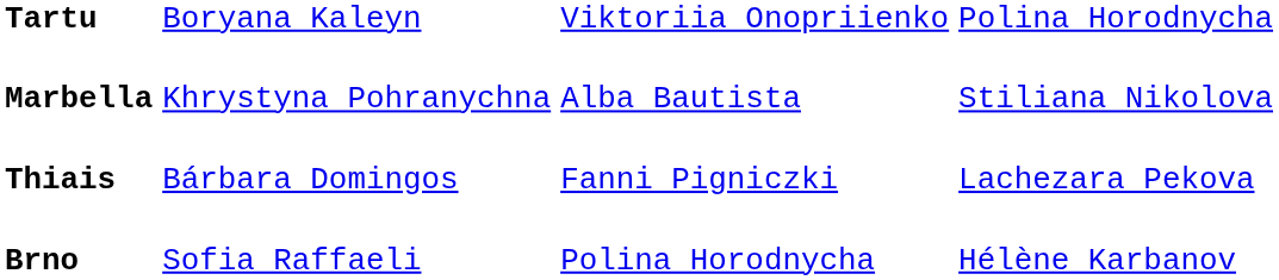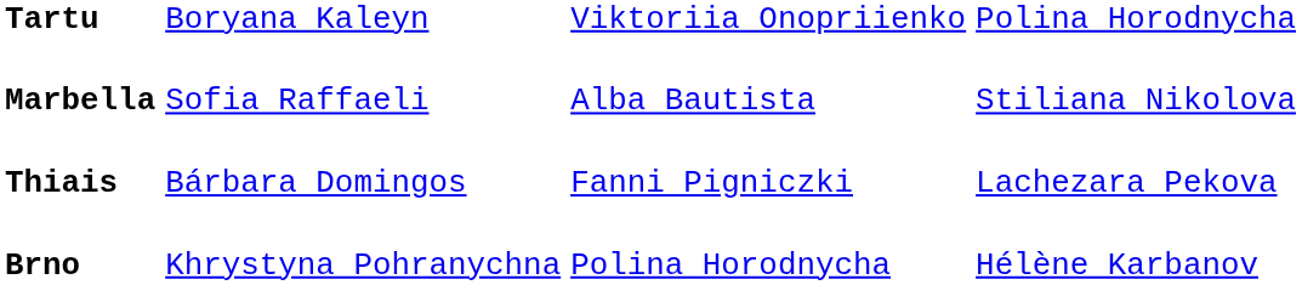 <table>
 <tr>
 <th scope=row style="text-align:left">Tartu</th>
 <td style="height:30px;"> <a href='#'>Boryana Kaleyn</a></td>
 <td style="height:30px;"> <a href='#'>Viktoriia Onopriienko</a></td>
 <td style="height:30px;"> <a href='#'>Polina Horodnycha</a></td>
 </tr>
 <tr>
 <th scope=row style="text-align:left">Marbella</th>
-<td style="height:30px;"> <a href='#'>Khrystyna Pohranychna</a></td>
+<td style="height:30px;"> <a href='#'>Sofia Raffaeli</a></td>
 <td style="height:30px;"> <a href='#'>Alba Bautista</a></td>
 <td style="height:30px;"> <a href='#'>Stiliana Nikolova</a></td>
 </tr>
 <tr>
 <th scope=row style="text-align:left">Thiais</th>
 <td style="height:30px;"> <a href='#'>Bárbara Domingos</a></td>
 <td style="height:30px;"> <a href='#'>Fanni Pigniczki</a></td>
 <td style="height:30px;"> <a href='#'>Lachezara Pekova</a></td>
 </tr>
 <tr>
 <th scope=row style="text-align:left">Brno</th>
-<td style="height:30px;"> <a href='#'>Sofia Raffaeli</a></td>
+<td style="height:30px;"> <a href='#'>Khrystyna Pohranychna</a></td>
 <td style="height:30px;"> <a href='#'>Polina Horodnycha</a></td>
 <td style="height:30px;"> <a href='#'>Hélène Karbanov</a></td>
 </tr>
 <tr>
 </tr>
 </table>
